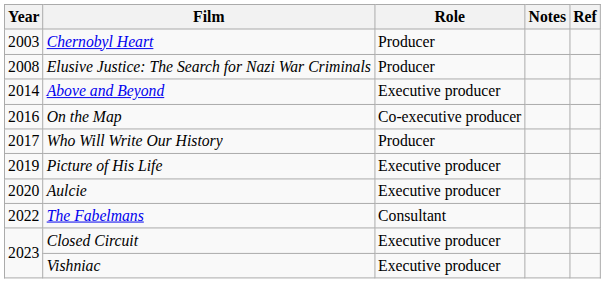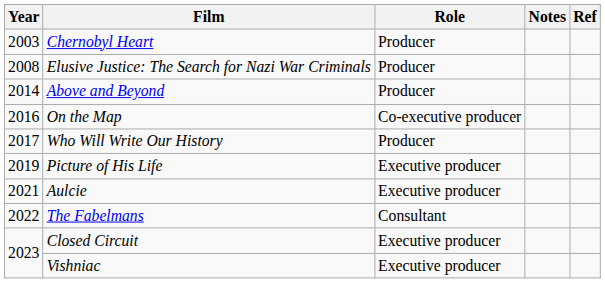 <table class="wikitable">
 <tr>
 <th>Year</th>
 <th>Film</th>
 <th>Role</th>
 <th>Notes</th>
 <th>Ref</th>
 </tr>
 <tr>
 <td>2003</td>
 <td><em><a href='#'>Chernobyl Heart</a></em></td>
 <td>Producer</td>
 <td></td>
 <td></td>
 </tr>
 <tr>
 <td>2008</td>
 <td><em>Elusive Justice: The Search for Nazi War Criminals</em></td>
 <td>Producer</td>
 <td></td>
 <td></td>
 </tr>
 <tr>
 <td>2014</td>
 <td><em><a href='#'>Above and Beyond</a></em></td>
-<td>Executive producer</td>
+<td>Producer</td>
 <td></td>
 <td></td>
 </tr>
 <tr>
 <td>2016</td>
 <td><em>On the Map</em></td>
 <td>Co-executive producer</td>
 <td></td>
 <td></td>
 </tr>
 <tr>
 <td>2017</td>
 <td><em>Who Will Write Our History</em></td>
 <td>Producer</td>
 <td></td>
 <td></td>
 </tr>
 <tr>
 <td>2019</td>
 <td><em>Picture of His Life</em></td>
 <td>Executive producer</td>
 <td></td>
 <td></td>
 </tr>
 <tr>
-<td>2020</td>
+<td>2021</td>
 <td><em>Aulcie</em></td>
 <td>Executive producer</td>
 <td></td>
 <td></td>
 </tr>
 <tr>
 <td>2022</td>
 <td><em><a href='#'>The Fabelmans</a></em></td>
 <td>Consultant</td>
 <td></td>
 <td></td>
 </tr>
 <tr>
 <td rowspan="2">2023</td>
 <td><em>Closed Circuit</em></td>
 <td>Executive producer</td>
 <td></td>
 <td></td>
 </tr>
 <tr>
 <td><em>Vishniac</em></td>
 <td>Executive producer</td>
 <td></td>
 <td></td>
 </tr>
 </table>
